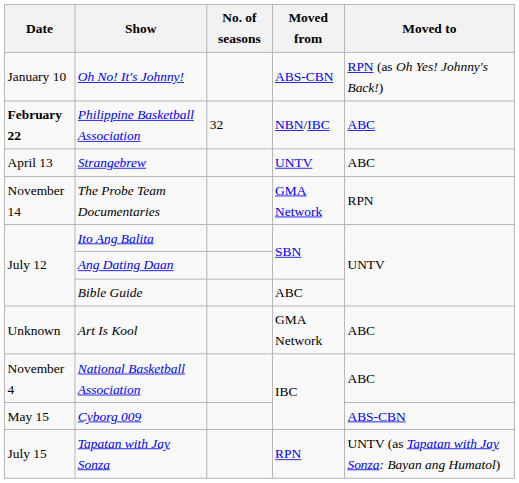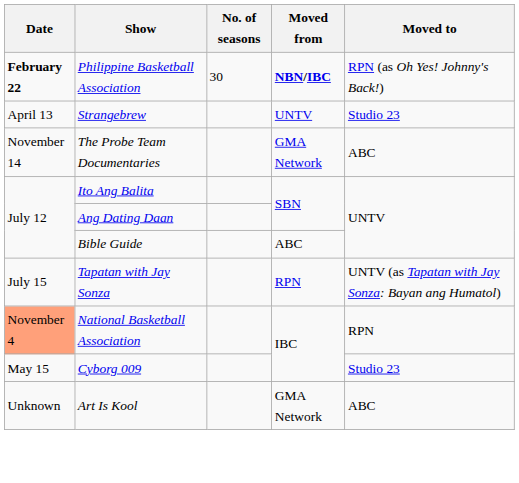 <table class="wikitable" style="text-align:left; line-height:25px; width:auto;">
 <tr>
 <th>Date</th>
 <th>Show</th>
 <th>No. of seasons</th>
 <th>Moved from</th>
 <th>Moved to</th>
 </tr>
 <tr>
-<td>January 10</td>
-<td><em><a href='#'>Oh No! It's Johnny!</a></em></td>
-<td></td>
-<td><a href='#'>ABS-CBN</a></td>
-<td><a href='#'>RPN</a> (as <em>Oh Yes! Johnny's Back!</em>)</td>
-</tr>
-<tr>
 <td><strong>February 22</strong></td>
 <td><em><a href='#'>Philippine Basketball Association</a></em></td>
-<td>32</td>
-<td><a href='#'>NBN</a>/<a href='#'>IBC</a></td>
-<td><a href='#'>ABC</a></td>
+<td>30</td>
+<td><strong><a href='#'>NBN</a>/<a href='#'>IBC</a></strong></td>
+<td><a href='#'>RPN</a> (as <em>Oh Yes! Johnny's Back!</em>)</td>
 </tr>
 <tr>
 <td>April 13</td>
 <td><em><a href='#'>Strangebrew</a></em></td>
 <td></td>
 <td><a href='#'>UNTV</a></td>
-<td>ABC</td>
+<td><a href='#'>Studio 23</a></td>
 </tr>
 <tr>
 <td>November 14</td>
 <td><em>The Probe Team Documentaries</em></td>
 <td></td>
 <td><a href='#'>GMA Network</a></td>
-<td>RPN</td>
+<td>ABC</td>
 </tr>
 <tr>
 <td rowspan="3">July 12</td>
 <td><em><a href='#'>Ito Ang Balita</a></em></td>
 <td></td>
 <td rowspan="2"><a href='#'>SBN</a></td>
 <td rowspan="3">UNTV</td>
 </tr>
 <tr>
 <td><em><a href='#'>Ang Dating Daan</a></em></td>
 <td></td>
 </tr>
 <tr>
 <td><em>Bible Guide</em></td>
 <td></td>
 <td>ABC</td>
 </tr>
 <tr>
+<td>July 15</td>
+<td><em><a href='#'>Tapatan with Jay Sonza</a></em></td>
+<td></td>
+<td><a href='#'>RPN</a></td>
+<td>UNTV (as <em><a href='#'>Tapatan with Jay Sonza</a>: Bayan ang Humatol</em>)</td>
+</tr>
+<tr>
+<td style="background: lightsalmon;">November 4</td>
+<td><em><a href='#'>National Basketball Association</a></em></td>
+<td></td>
+<td rowspan="2">IBC</td>
+<td>RPN</td>
+</tr>
+<tr>
+<td>May 15</td>
+<td><em><a href='#'>Cyborg 009</a></em></td>
+<td></td>
+<td><a href='#'>Studio 23</a></td>
+</tr>
+<tr>
 <td>Unknown</td>
 <td><em>Art Is Kool</em></td>
 <td></td>
 <td>GMA Network</td>
 <td>ABC</td>
 </tr>
-<tr>
-<td>November 4</td>
-<td><em><a href='#'>National Basketball Association</a></em></td>
-<td></td>
-<td rowspan="2">IBC</td>
-<td>ABC</td>
-</tr>
-<tr>
-<td>May 15</td>
-<td><em><a href='#'>Cyborg 009</a></em></td>
-<td></td>
-<td><a href='#'>ABS-CBN</a></td>
-</tr>
-<tr>
-<td>July 15</td>
-<td><em><a href='#'>Tapatan with Jay Sonza</a></em></td>
-<td></td>
-<td><a href='#'>RPN</a></td>
-<td>UNTV (as <em><a href='#'>Tapatan with Jay Sonza</a>: Bayan ang Humatol</em>)</td>
-</tr>
 </table>
